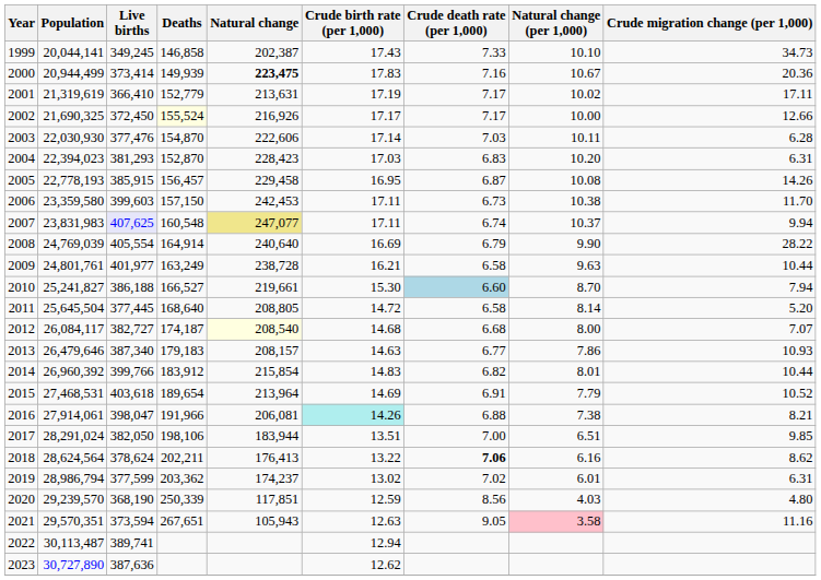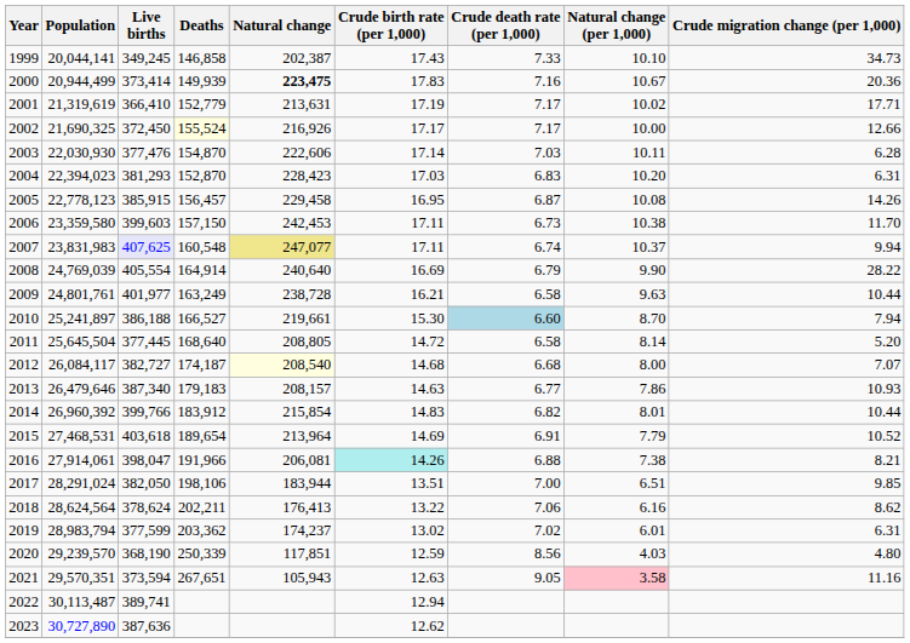 <table class="wikitable sortable" style="text-align:right">
 <tr>
 <th>Year</th>
 <th>Population</th>
 <th>Live<br>births</th>
 <th>Deaths</th>
 <th>Natural change</th>
 <th>Crude birth rate<br>(per 1,000)</th>
 <th>Crude death rate<br>(per 1,000)</th>
 <th>Natural change<br>(per 1,000)</th>
 <th>Crude migration change (per 1,000)</th>
 </tr>
 <tr>
 <td>1999</td>
 <td>20,044,141</td>
 <td>349,245</td>
 <td>146,858</td>
 <td>202,387</td>
 <td>17.43</td>
 <td>7.33</td>
 <td>10.10</td>
 <td>34.73</td>
 </tr>
 <tr>
 <td>2000</td>
 <td>20,944,499</td>
 <td>373,414</td>
 <td>149,939</td>
 <td><strong>223,475</strong></td>
 <td>17.83</td>
 <td>7.16</td>
 <td>10.67</td>
 <td>20.36</td>
 </tr>
 <tr>
 <td>2001</td>
 <td>21,319,619</td>
 <td>366,410</td>
 <td>152,779</td>
 <td>213,631</td>
 <td>17.19</td>
 <td>7.17</td>
 <td>10.02</td>
-<td>17.11</td>
+<td>17.71</td>
 </tr>
 <tr>
 <td>2002</td>
 <td>21,690,325</td>
 <td>372,450</td>
 <td style="background: lightyellow;">155,524</td>
 <td>216,926</td>
 <td>17.17</td>
 <td>7.17</td>
 <td>10.00</td>
 <td>12.66</td>
 </tr>
 <tr>
 <td>2003</td>
 <td>22,030,930</td>
 <td>377,476</td>
 <td>154,870</td>
 <td>222,606</td>
 <td>17.14</td>
 <td>7.03</td>
 <td>10.11</td>
 <td>6.28</td>
 </tr>
 <tr>
 <td>2004</td>
 <td>22,394,023</td>
 <td>381,293</td>
 <td>152,870</td>
 <td>228,423</td>
 <td>17.03</td>
 <td>6.83</td>
 <td>10.20</td>
 <td>6.31</td>
 </tr>
 <tr>
 <td>2005</td>
-<td>22,778,193</td>
+<td>22,778,123</td>
 <td>385,915</td>
 <td>156,457</td>
 <td>229,458</td>
 <td>16.95</td>
 <td>6.87</td>
 <td>10.08</td>
 <td>14.26</td>
 </tr>
 <tr>
 <td>2006</td>
 <td>23,359,580</td>
 <td>399,603</td>
 <td>157,150</td>
 <td>242,453</td>
 <td>17.11</td>
 <td>6.73</td>
 <td>10.38</td>
 <td>11.70</td>
 </tr>
 <tr>
 <td>2007</td>
 <td>23,831,983</td>
 <td style="background: lavender; color:blue;">407,625</td>
 <td>160,548</td>
 <td style="background: khaki;">247,077</td>
 <td>17.11</td>
 <td>6.74</td>
 <td>10.37</td>
 <td>9.94</td>
 </tr>
 <tr>
 <td>2008</td>
 <td>24,769,039</td>
 <td>405,554</td>
 <td>164,914</td>
 <td>240,640</td>
 <td>16.69</td>
 <td>6.79</td>
 <td>9.90</td>
 <td>28.22</td>
 </tr>
 <tr>
 <td>2009</td>
 <td>24,801,761</td>
 <td>401,977</td>
 <td>163,249</td>
 <td>238,728</td>
 <td>16.21</td>
 <td>6.58</td>
 <td>9.63</td>
 <td>10.44</td>
 </tr>
 <tr>
 <td>2010</td>
-<td>25,241,827</td>
+<td>25,241,897</td>
 <td>386,188</td>
 <td>166,527</td>
 <td>219,661</td>
 <td>15.30</td>
 <td style="background: lightblue;">6.60</td>
 <td>8.70</td>
 <td>7.94</td>
 </tr>
 <tr>
 <td>2011</td>
 <td>25,645,504</td>
 <td>377,445</td>
 <td>168,640</td>
 <td>208,805</td>
 <td>14.72</td>
 <td>6.58</td>
 <td>8.14</td>
 <td>5.20</td>
 </tr>
 <tr>
 <td>2012</td>
 <td>26,084,117</td>
 <td>382,727</td>
 <td>174,187</td>
 <td style="background: lightyellow;">208,540</td>
 <td>14.68</td>
 <td>6.68</td>
 <td>8.00</td>
 <td>7.07</td>
 </tr>
 <tr>
 <td>2013</td>
 <td>26,479,646</td>
 <td>387,340</td>
 <td>179,183</td>
 <td>208,157</td>
 <td>14.63</td>
 <td>6.77</td>
 <td>7.86</td>
 <td>10.93</td>
 </tr>
 <tr>
 <td>2014</td>
 <td>26,960,392</td>
 <td>399,766</td>
 <td>183,912</td>
 <td>215,854</td>
 <td>14.83</td>
 <td>6.82</td>
 <td>8.01</td>
 <td>10.44</td>
 </tr>
 <tr>
 <td>2015</td>
 <td>27,468,531</td>
 <td>403,618</td>
 <td>189,654</td>
 <td>213,964</td>
 <td>14.69</td>
 <td>6.91</td>
 <td>7.79</td>
 <td>10.52</td>
 </tr>
 <tr>
 <td>2016</td>
 <td>27,914,061</td>
 <td>398,047</td>
 <td>191,966</td>
 <td>206,081</td>
 <td style="background: paleturquoise;">14.26</td>
 <td>6.88</td>
 <td>7.38</td>
 <td>8.21</td>
 </tr>
 <tr>
 <td>2017</td>
 <td>28,291,024</td>
 <td>382,050</td>
 <td>198,106</td>
 <td>183,944</td>
 <td>13.51</td>
 <td>7.00</td>
 <td>6.51</td>
 <td>9.85</td>
 </tr>
 <tr>
 <td>2018</td>
 <td>28,624,564</td>
 <td>378,624</td>
 <td>202,211</td>
 <td>176,413</td>
 <td>13.22</td>
-<td><strong>7.06</strong></td>
+<td>7.06</td>
 <td>6.16</td>
 <td>8.62</td>
 </tr>
 <tr>
 <td>2019</td>
-<td>28,986,794</td>
+<td>28,983,794</td>
 <td>377,599</td>
 <td>203,362</td>
 <td>174,237</td>
 <td>13.02</td>
 <td>7.02</td>
 <td>6.01</td>
 <td>6.31</td>
 </tr>
 <tr>
 <td>2020</td>
 <td>29,239,570</td>
 <td>368,190</td>
 <td>250,339</td>
 <td>117,851</td>
 <td>12.59</td>
 <td>8.56</td>
 <td>4.03</td>
 <td>4.80</td>
 </tr>
 <tr>
 <td>2021</td>
 <td>29,570,351</td>
 <td>373,594</td>
 <td>267,651</td>
 <td>105,943</td>
 <td>12.63</td>
 <td>9.05</td>
 <td style="background: pink;">3.58</td>
 <td>11.16</td>
 </tr>
 <tr>
 <td>2022</td>
 <td>30,113,487</td>
 <td>389,741</td>
 <td></td>
 <td></td>
 <td>12.94</td>
 <td></td>
 <td></td>
 <td></td>
 </tr>
 <tr>
 <td>2023</td>
 <td style="color:blue;">30,727,890</td>
 <td>387,636</td>
 <td></td>
 <td></td>
 <td>12.62</td>
 <td></td>
 <td></td>
 <td></td>
 </tr>
 <tr>
 </tr>
 </table>
